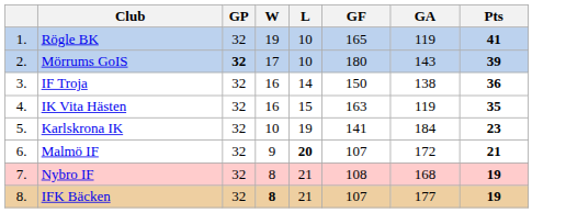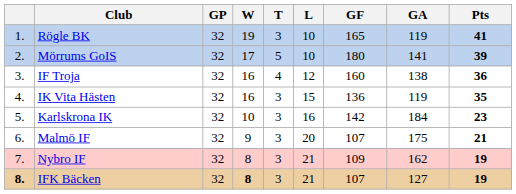 <table class="wikitable">
 <tr>
 <th width="30"></th>
 <th width="200">Club</th>
 <th width="30">GP</th>
 <th width="30">W</th>
+<th width="30">T</th>
 <th width="30">L</th>
 <th width="70">GF</th>
 <th width="70">GA</th>
 <th width="70">Pts</th>
 </tr>
 <tr bgcolor="#BCD2EE" align="center">
 <td>1.</td>
 <td align="left"><a href='#'>Rögle BK</a></td>
 <td>32</td>
 <td>19</td>
+<td>3</td>
 <td>10</td>
 <td>165</td>
 <td>119</td>
 <td><strong>41</strong></td>
 </tr>
 <tr bgcolor="#BCD2EE" align="center">
 <td>2.</td>
 <td align="left"><a href='#'>Mörrums GoIS</a></td>
-<td><strong>32</strong></td>
+<td>32</td>
 <td>17</td>
+<td>5</td>
 <td>10</td>
 <td>180</td>
-<td>143</td>
+<td>141</td>
 <td><strong>39</strong></td>
 </tr>
 <tr bgcolor="#FFFFFF" align="center">
 <td>3.</td>
 <td align="left"><a href='#'>IF Troja</a></td>
 <td>32</td>
 <td>16</td>
-<td>14</td>
-<td>150</td>
+<td>4</td>
+<td>12</td>
+<td>160</td>
 <td>138</td>
 <td><strong>36</strong></td>
 </tr>
 <tr bgcolor="#FFFFFF" align="center">
 <td>4.</td>
 <td align="left"><a href='#'>IK Vita Hästen</a></td>
 <td>32</td>
 <td>16</td>
+<td>3</td>
 <td>15</td>
-<td>163</td>
+<td>136</td>
 <td>119</td>
 <td><strong>35</strong></td>
 </tr>
 <tr bgcolor="#FFFFFF" align="center">
 <td>5.</td>
 <td align="left"><a href='#'>Karlskrona IK</a></td>
 <td>32</td>
 <td>10</td>
-<td>19</td>
-<td>141</td>
+<td>3</td>
+<td>16</td>
+<td>142</td>
 <td>184</td>
 <td><strong>23</strong></td>
 </tr>
 <tr bgcolor="#FFFFFF" align="center">
 <td>6.</td>
 <td align="left"><a href='#'>Malmö IF</a></td>
 <td>32</td>
 <td>9</td>
-<td><strong>20</strong></td>
+<td>3</td>
+<td>20</td>
 <td>107</td>
-<td>172</td>
+<td>175</td>
 <td><strong>21</strong></td>
 </tr>
 <tr bgcolor="#FFCCCC" align="center">
 <td>7.</td>
 <td align="left"><a href='#'>Nybro IF</a></td>
 <td>32</td>
 <td>8</td>
+<td>3</td>
 <td>21</td>
-<td>108</td>
-<td>168</td>
+<td>109</td>
+<td>162</td>
 <td><strong>19</strong></td>
 </tr>
 <tr bgcolor="#EECFA1" align="center">
-<td>8.</td>
+<td><strong>8.</strong></td>
 <td align="left"><a href='#'>IFK Bäcken</a></td>
 <td>32</td>
 <td><strong>8</strong></td>
+<td>3</td>
 <td>21</td>
 <td>107</td>
-<td>177</td>
+<td>127</td>
 <td><strong>19</strong></td>
 </tr>
 </table>
